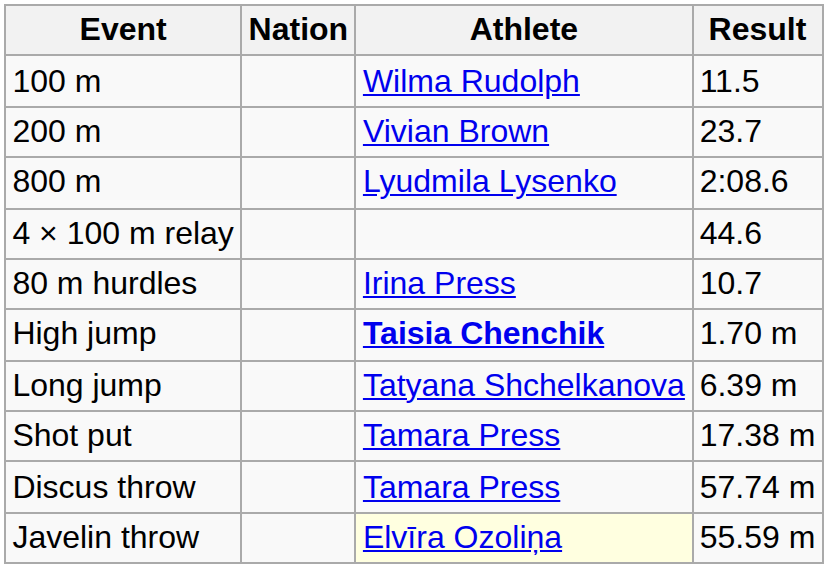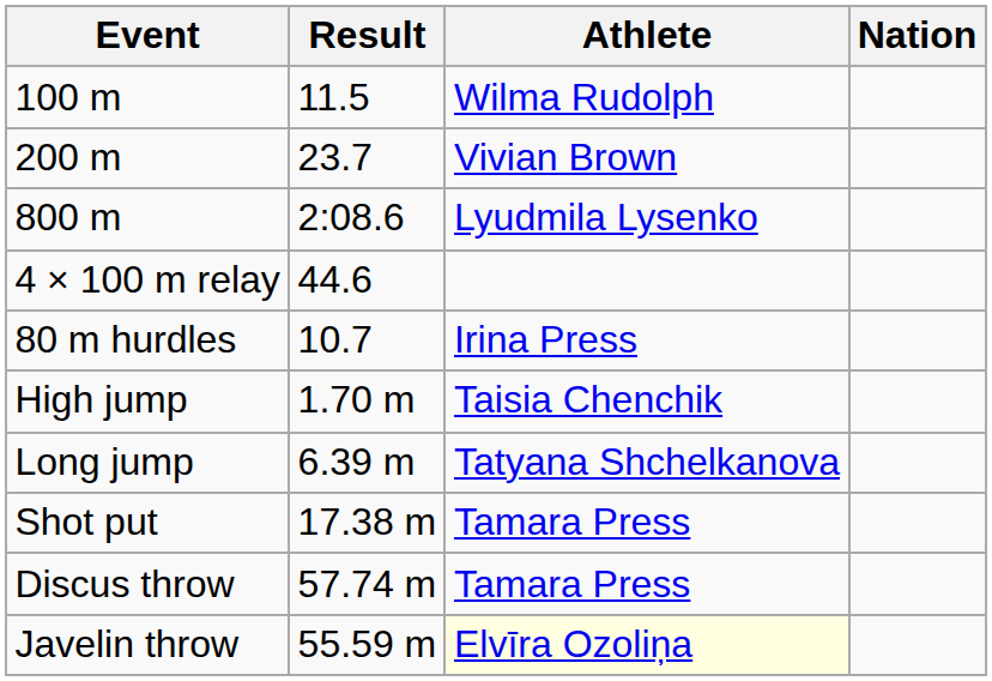 <table class = "wikitable">
 <tr>
 <th>Event</th>
+<th>Result</th>
+<th>Athlete</th>
 <th>Nation</th>
-<th>Athlete</th>
-<th>Result</th>
 </tr>
 <tr>
 <td>100 m</td>
+<td>11.5</td>
+<td><a href='#'>Wilma Rudolph</a></td>
 <td></td>
-<td><a href='#'>Wilma Rudolph</a></td>
-<td>11.5</td>
 </tr>
 <tr>
 <td>200 m</td>
+<td>23.7</td>
+<td><a href='#'>Vivian Brown</a></td>
 <td></td>
-<td><a href='#'>Vivian Brown</a></td>
-<td>23.7</td>
 </tr>
 <tr>
 <td>800 m</td>
+<td>2:08.6</td>
+<td><a href='#'>Lyudmila Lysenko</a></td>
 <td></td>
-<td><a href='#'>Lyudmila Lysenko</a></td>
-<td>2:08.6</td>
 </tr>
 <tr>
 <td>4 × 100 m relay</td>
+<td>44.6</td>
 <td></td>
 <td></td>
-<td>44.6</td>
 </tr>
 <tr>
 <td>80 m hurdles</td>
+<td>10.7</td>
+<td><a href='#'>Irina Press</a></td>
 <td></td>
-<td><a href='#'>Irina Press</a></td>
-<td>10.7</td>
 </tr>
 <tr>
 <td>High jump</td>
+<td>1.70 m</td>
+<td><a href='#'>Taisia Chenchik</a></td>
 <td></td>
-<td><strong><a href='#'>Taisia Chenchik</a></strong></td>
-<td>1.70 m</td>
 </tr>
 <tr>
 <td>Long jump</td>
+<td>6.39 m</td>
+<td><a href='#'>Tatyana Shchelkanova</a></td>
 <td></td>
-<td><a href='#'>Tatyana Shchelkanova</a></td>
-<td>6.39 m</td>
 </tr>
 <tr>
 <td>Shot put</td>
+<td>17.38 m</td>
+<td><a href='#'>Tamara Press</a></td>
 <td></td>
-<td><a href='#'>Tamara Press</a></td>
-<td>17.38 m</td>
 </tr>
 <tr>
 <td>Discus throw</td>
+<td>57.74 m</td>
+<td><a href='#'>Tamara Press</a></td>
 <td></td>
-<td><a href='#'>Tamara Press</a></td>
-<td>57.74 m</td>
 </tr>
 <tr>
 <td>Javelin throw</td>
+<td>55.59 m</td>
+<td style="background: lightyellow;"><a href='#'>Elvīra Ozoliņa</a></td>
 <td></td>
-<td style="background: lightyellow;"><a href='#'>Elvīra Ozoliņa</a></td>
-<td>55.59 m</td>
 </tr>
 </table>
